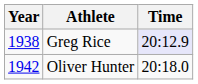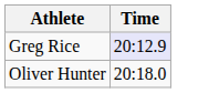 <table class="wikitable">
 <tr>
-<th>Year</th>
 <th>Athlete</th>
 <th>Time</th>
 </tr>
 <tr>
-<td><a href='#'>1938</a></td>
 <td>Greg Rice</td>
 <td style="background: lavender;">20:12.9</td>
 </tr>
 <tr>
-<td><a href='#'>1942</a></td>
 <td>Oliver Hunter</td>
 <td>20:18.0</td>
 </tr>
 </table>
